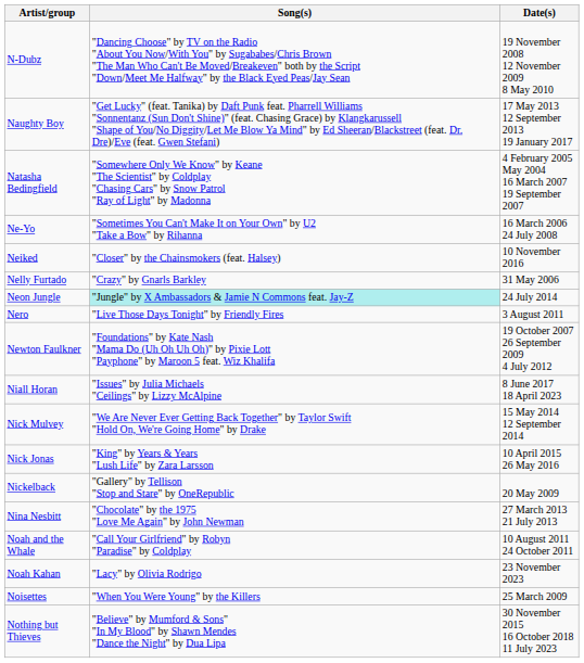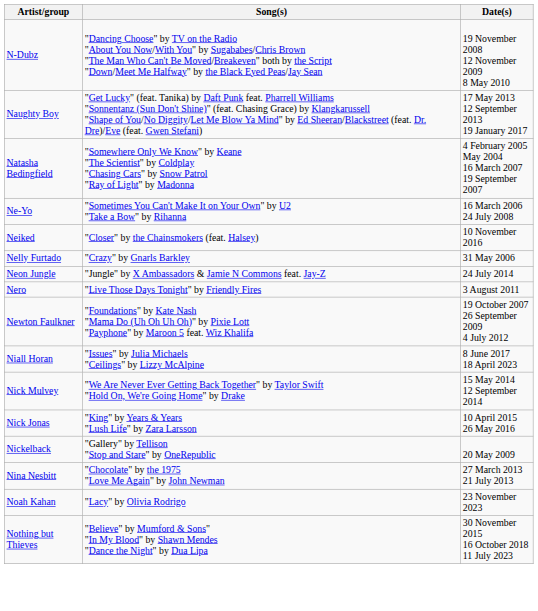 <table class="wikitable">
 <tr>
 <th>Artist/group</th>
 <th>Song(s)</th>
 <th>Date(s)</th>
 </tr>
 <tr>
 <td><a href='#'>N-Dubz</a></td>
 <td>"<a href='#'>Dancing Choose</a>" by <a href='#'>TV on the Radio</a> <br>"<a href='#'>About You Now</a>/<a href='#'>With You</a>" by <a href='#'>Sugababes</a>/<a href='#'>Chris Brown</a><br>"<a href='#'>The Man Who Can't Be Moved</a>/<a href='#'>Breakeven</a>" both by <a href='#'>the Script</a><br>"<a href='#'>Down</a>/<a href='#'>Meet Me Halfway</a>" by <a href='#'>the Black Eyed Peas</a>/<a href='#'>Jay Sean</a><br></td>
 <td><br>19 November 2008<br>12 November 2009<br>8 May 2010</td>
 </tr>
 <tr>
 <td><a href='#'>Naughty Boy</a></td>
 <td>"<a href='#'>Get Lucky</a>" (feat. Tanika) by <a href='#'>Daft Punk</a> feat. <a href='#'>Pharrell Williams</a><br>"<a href='#'>Sonnentanz (Sun Don't Shine)</a>" (feat. Chasing Grace) by <a href='#'>Klangkarussell</a><br>"<a href='#'>Shape of You</a>/<a href='#'>No Diggity</a>/<a href='#'>Let Me Blow Ya Mind</a>" by <a href='#'>Ed Sheeran</a>/<a href='#'>Blackstreet</a> (feat. <a href='#'>Dr. Dre</a>)/<a href='#'>Eve</a> (feat. <a href='#'>Gwen Stefani</a>)</td>
 <td>17 May 2013<br>12 September 2013<br>19 January 2017</td>
 </tr>
 <tr>
 <td><a href='#'>Natasha Bedingfield</a></td>
 <td>"<a href='#'>Somewhere Only We Know</a>" by <a href='#'>Keane</a><br> "<a href='#'>The Scientist</a>" by <a href='#'>Coldplay</a><br>"<a href='#'>Chasing Cars</a>" by <a href='#'>Snow Patrol</a><br>"<a href='#'>Ray of Light</a>" by <a href='#'>Madonna</a><br></td>
 <td>4 February 2005<br>May 2004<br>16 March 2007<br> 19 September 2007</td>
 </tr>
 <tr>
 <td><a href='#'>Ne-Yo</a></td>
 <td>"<a href='#'>Sometimes You Can't Make It on Your Own</a>" by <a href='#'>U2</a><br> "<a href='#'>Take a Bow</a>" by <a href='#'>Rihanna</a></td>
 <td>16 March 2006<br>24 July 2008</td>
 </tr>
 <tr>
 <td><a href='#'>Neiked</a></td>
 <td>"<a href='#'>Closer</a>" by <a href='#'>the Chainsmokers</a> (feat. <a href='#'>Halsey</a>)</td>
 <td>10 November 2016</td>
 </tr>
 <tr>
 <td><a href='#'>Nelly Furtado</a></td>
 <td>"<a href='#'>Crazy</a>" by <a href='#'>Gnarls Barkley</a></td>
 <td>31 May 2006</td>
 </tr>
 <tr>
 <td><a href='#'>Neon Jungle</a></td>
-<td style="background: paleturquoise;">"Jungle" by <a href='#'>X Ambassadors</a> & <a href='#'>Jamie N Commons</a> feat. <a href='#'>Jay-Z</a></td>
+<td>"Jungle" by <a href='#'>X Ambassadors</a> & <a href='#'>Jamie N Commons</a> feat. <a href='#'>Jay-Z</a></td>
 <td>24 July 2014</td>
 </tr>
 <tr>
 <td><a href='#'>Nero</a></td>
 <td>"<a href='#'>Live Those Days Tonight</a>" by <a href='#'>Friendly Fires</a></td>
 <td>3 August 2011</td>
 </tr>
 <tr>
 <td><a href='#'>Newton Faulkner</a></td>
 <td>"<a href='#'>Foundations</a>" by <a href='#'>Kate Nash</a> <br> "<a href='#'>Mama Do (Uh Oh Uh Oh)</a>" by <a href='#'>Pixie Lott</a><br>"<a href='#'>Payphone</a>" by <a href='#'>Maroon 5</a> feat. <a href='#'>Wiz Khalifa</a></td>
 <td>19 October 2007<br>26 September 2009<br>4 July 2012</td>
 </tr>
 <tr>
 <td><a href='#'>Niall Horan</a></td>
 <td>"<a href='#'>Issues</a>" by <a href='#'>Julia Michaels</a><br>"<a href='#'>Ceilings</a>" by <a href='#'>Lizzy McAlpine</a></td>
 <td>8 June 2017<br>18 April 2023</td>
 </tr>
 <tr>
 <td><a href='#'>Nick Mulvey</a></td>
 <td>"<a href='#'>We Are Never Ever Getting Back Together</a>" by <a href='#'>Taylor Swift</a><br>"<a href='#'>Hold On, We're Going Home</a>" by <a href='#'>Drake</a></td>
 <td>15 May 2014<br>12 September 2014</td>
 </tr>
 <tr>
 <td><a href='#'>Nick Jonas</a></td>
 <td>"<a href='#'>King</a>" by <a href='#'>Years & Years</a><br>"<a href='#'>Lush Life</a>" by <a href='#'>Zara Larsson</a></td>
 <td>10 April 2015<br>26 May 2016</td>
 </tr>
 <tr>
 <td><a href='#'>Nickelback</a></td>
 <td>"Gallery" by <a href='#'>Tellison</a><br>"<a href='#'>Stop and Stare</a>" by <a href='#'>OneRepublic</a></td>
 <td><br>20 May 2009</td>
 </tr>
 <tr>
 <td><a href='#'>Nina Nesbitt</a></td>
 <td>"<a href='#'>Chocolate</a>" by <a href='#'>the 1975</a><br>"<a href='#'>Love Me Again</a>" by <a href='#'>John Newman</a></td>
 <td>27 March 2013<br>21 July 2013</td>
 </tr>
 <tr>
-<td><a href='#'>Noah and the Whale</a></td>
-<td>"<a href='#'>Call Your Girlfriend</a>" by <a href='#'>Robyn</a> <br>"<a href='#'>Paradise</a>" by <a href='#'>Coldplay</a></td>
-<td>10 August 2011<br> 24 October 2011</td>
-</tr>
-<tr>
 <td><a href='#'>Noah Kahan</a></td>
 <td>"<a href='#'>Lacy</a>" by <a href='#'>Olivia Rodrigo</a></td>
 <td>23 November 2023</td>
-</tr>
-<tr>
-<td><a href='#'>Noisettes</a></td>
-<td>"<a href='#'>When You Were Young</a>" by <a href='#'>the Killers</a></td>
-<td>25 March 2009</td>
 </tr>
 <tr>
 <td><a href='#'>Nothing but Thieves</a></td>
 <td>"<a href='#'>Believe</a>" by <a href='#'>Mumford & Sons</a>"<br>"<a href='#'>In My Blood</a>" by <a href='#'>Shawn Mendes</a><br>"<a href='#'>Dance the Night</a>" by <a href='#'>Dua Lipa</a></td>
 <td>30 November 2015<br>16 October 2018<br>11 July 2023</td>
 </tr>
 </table>
